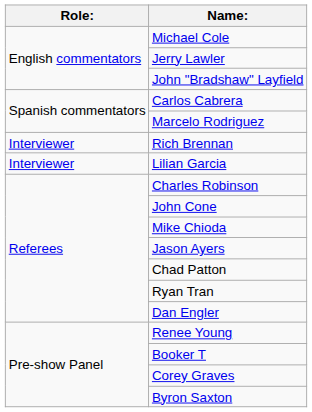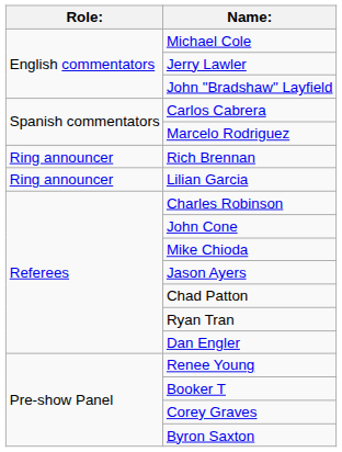 <table class=wikitable style="font-size:90%; margin: 0.5em 0 0.5em 1em; float: right; clear: right;">
 <tr>
 <th>Role:</th>
 <th>Name:</th>
 </tr>
 <tr>
 <td rowspan=3>English <a href='#'>commentators</a></td>
 <td><a href='#'>Michael Cole</a></td>
 </tr>
 <tr>
 <td><a href='#'>Jerry Lawler</a></td>
 </tr>
 <tr>
 <td><a href='#'>John "Bradshaw" Layfield</a></td>
 </tr>
 <tr>
 <td rowspan=2>Spanish commentators</td>
 <td><a href='#'>Carlos Cabrera</a></td>
 </tr>
 <tr>
 <td><a href='#'>Marcelo Rodriguez</a></td>
 </tr>
 <tr>
-<td><a href='#'>Interviewer</a></td>
+<td><a href='#'>Ring announcer</a></td>
 <td><a href='#'>Rich Brennan</a></td>
 </tr>
 <tr>
-<td><a href='#'>Interviewer</a></td>
+<td><a href='#'>Ring announcer</a></td>
 <td><a href='#'>Lilian Garcia</a></td>
 </tr>
 <tr>
 <td rowspan=7><a href='#'>Referees</a></td>
 <td><a href='#'>Charles Robinson</a></td>
 </tr>
 <tr>
 <td><a href='#'>John Cone</a></td>
 </tr>
 <tr>
 <td><a href='#'>Mike Chioda</a></td>
 </tr>
 <tr>
 <td><a href='#'>Jason Ayers</a></td>
 </tr>
 <tr>
 <td>Chad Patton</td>
 </tr>
 <tr>
 <td>Ryan Tran</td>
 </tr>
 <tr>
 <td><a href='#'>Dan Engler</a></td>
 </tr>
 <tr>
 <td rowspan=4>Pre-show Panel</td>
 <td><a href='#'>Renee Young</a></td>
 </tr>
 <tr>
 <td><a href='#'>Booker T</a></td>
 </tr>
 <tr>
 <td><a href='#'>Corey Graves</a></td>
 </tr>
 <tr>
 <td><a href='#'>Byron Saxton</a></td>
 </tr>
 </table>
